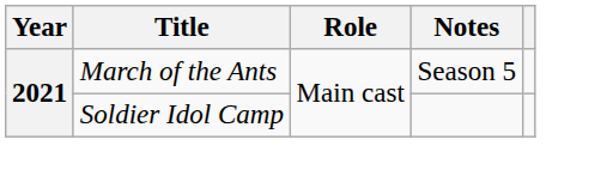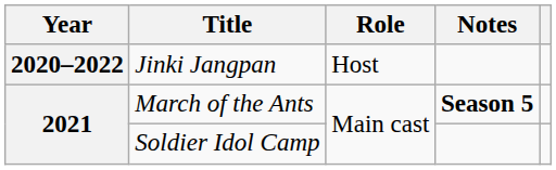 <table class="wikitable sortable plainrowheaders">
 <tr>
 <th scope="col">Year</th>
 <th scope="col">Title</th>
 <th scope="col">Role</th>
 <th scope="col" class="unsortable">Notes</th>
 <th scope="col" class="unsortable"></th>
 </tr>
 <tr>
+<th scope="row">2020–2022</th>
+<td><em>Jinki Jangpan</em></td>
+<td>Host</td>
+<td></td>
+<td></td>
+</tr>
+<tr>
 <th scope="row" rowspan="2">2021</th>
 <td><em>March of the Ants</em></td>
 <td rowspan="2">Main cast</td>
-<td>Season 5</td>
+<td><strong>Season 5</strong></td>
 <td style="text-align:center"></td>
 </tr>
 <tr>
 <td><em>Soldier Idol Camp</em></td>
 <td></td>
 <td style="text-align:center"></td>
 </tr>
 </table>
